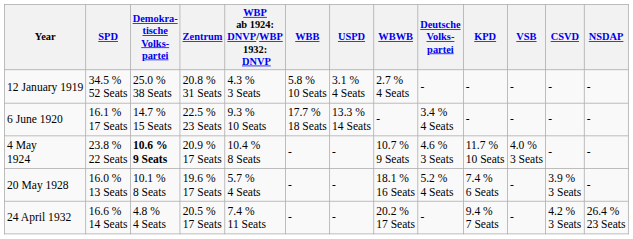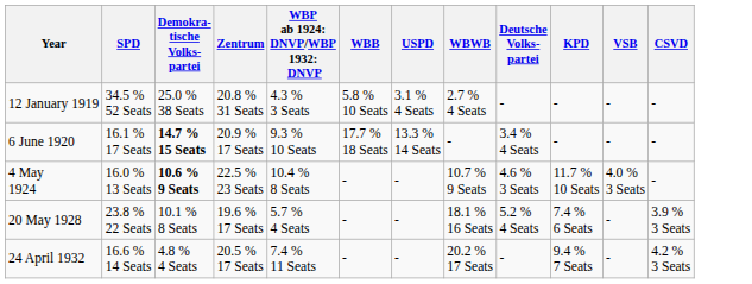 <table class="wikitable" style="font-size:95%;">
 <tr style="background: #f3f3f3;font-size:90%;">
 <th>Year</th>
 <th><a href='#'>SPD</a></th>
 <th><a href='#'>Demokra-<br>tische<br>Volks-<br>partei</a></th>
 <th><a href='#'>Zentrum</a></th>
 <th><a href='#'>WBP</a><br>ab 1924:<br><a href='#'>DNVP</a>/<a href='#'>WBP</a><br>1932:<br> <a href='#'>DNVP</a></th>
 <th><a href='#'>WBB</a></th>
 <th><a href='#'>USPD</a></th>
 <th><a href='#'>WBWB</a></th>
 <th><a href='#'>Deutsche<br>Volks-<br>partei</a></th>
 <th><a href='#'>KPD</a></th>
 <th><a href='#'>VSB</a></th>
 <th><a href='#'>CSVD</a></th>
-<th><a href='#'>NSDAP</a></th>
 </tr>
 <tr ->
 <td>12 January 1919</td>
 <td>34.5 %<br>52 Seats</td>
 <td>25.0 %<br>38 Seats</td>
 <td>20.8 %<br>31 Seats</td>
 <td>4.3 %<br>3 Seats</td>
 <td>5.8 %<br>10 Seats</td>
 <td>3.1 %<br>4 Seats</td>
 <td>2.7 %<br>4 Seats</td>
 <td>-</td>
 <td>-</td>
 <td>-</td>
 <td>-</td>
-<td>-</td>
 </tr>
 <tr ->
 <td>6 June 1920</td>
 <td>16.1 %<br>17 Seats</td>
-<td>14.7 %<br>15 Seats</td>
-<td>22.5 %<br>23 Seats</td>
+<td><strong>14.7 %<br>15 Seats</strong></td>
+<td>20.9 %<br>17 Seats</td>
 <td>9.3 %<br>10 Seats</td>
 <td>17.7 %<br>18 Seats</td>
 <td>13.3 %<br>14 Seats</td>
 <td>-</td>
 <td>3.4 %<br>4 Seats</td>
 <td>-</td>
 <td>-</td>
 <td>-</td>
-<td>-</td>
 </tr>
 <tr ->
 <td>4 May<br>1924</td>
-<td>23.8 %<br>22 Seats</td>
+<td>16.0 %<br>13 Seats</td>
 <td><strong>10.6 %<br>9 Seats</strong></td>
-<td>20.9 %<br>17 Seats</td>
+<td>22.5 %<br>23 Seats</td>
 <td>10.4 %<br>8 Seats</td>
 <td>-</td>
 <td>-</td>
 <td>10.7 %<br>9 Seats</td>
 <td>4.6 %<br>3 Seats</td>
 <td>11.7 %<br>10 Seats</td>
 <td>4.0 %<br>3 Seats</td>
 <td>-</td>
-<td>-</td>
 </tr>
 <tr ->
 <td>20 May 1928</td>
-<td>16.0 %<br>13 Seats</td>
+<td>23.8 %<br>22 Seats</td>
 <td>10.1 %<br>8 Seats</td>
 <td>19.6 %<br>17 Seats</td>
 <td>5.7 %<br>4 Seats</td>
 <td>-</td>
 <td>-</td>
 <td>18.1 %<br>16 Seats</td>
 <td>5.2 %<br>4 Seats</td>
 <td>7.4 %<br>6 Seats</td>
 <td>-</td>
 <td>3.9 %<br>3 Seats</td>
-<td>-</td>
 </tr>
 <tr ->
 <td>24 April 1932</td>
 <td>16.6 %<br>14 Seats</td>
 <td>4.8 %<br>4 Seats</td>
 <td>20.5 %<br>17 Seats</td>
 <td>7.4 %<br>11 Seats</td>
 <td>-</td>
 <td>-</td>
 <td>20.2 %<br>17 Seats</td>
 <td>-</td>
 <td>9.4 %<br>7 Seats</td>
 <td>-</td>
 <td>4.2 %<br>3 Seats</td>
-<td>26.4 %<br>23 Seats</td>
 </tr>
 </table>
